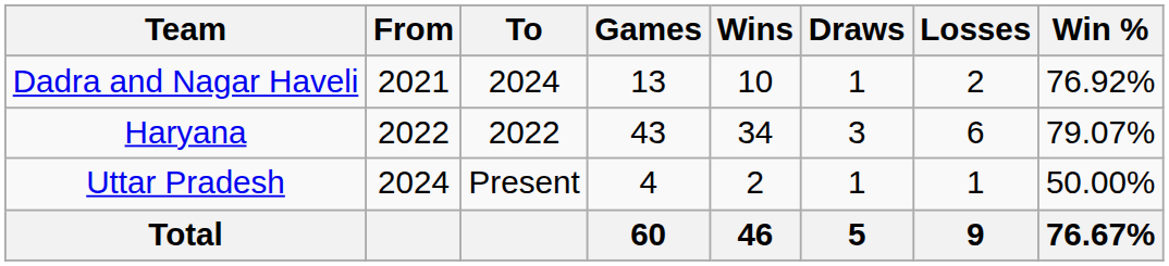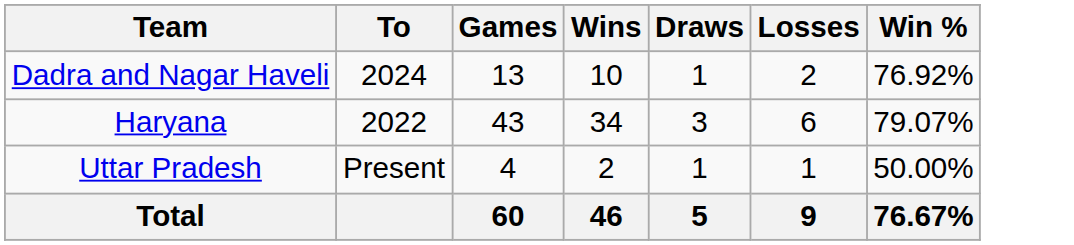 <table class="wikitable" style="text-align:center;">
 <tr>
 <th>Team</th>
-<th>From</th>
 <th>To</th>
 <th>Games</th>
 <th>Wins</th>
 <th>Draws</th>
 <th>Losses</th>
 <th>Win %</th>
 </tr>
 <tr>
 <td><a href='#'>Dadra and Nagar Haveli</a></td>
-<td>2021</td>
 <td>2024</td>
 <td>13</td>
 <td>10</td>
 <td>1</td>
 <td>2</td>
 <td>76.92%</td>
 </tr>
 <tr>
 <td><a href='#'>Haryana</a></td>
 <td>2022</td>
-<td>2022</td>
 <td>43</td>
 <td>34</td>
 <td>3</td>
 <td>6</td>
 <td>79.07%</td>
 </tr>
 <tr>
 <td><a href='#'>Uttar Pradesh</a></td>
-<td>2024</td>
 <td>Present</td>
 <td>4</td>
 <td>2</td>
 <td>1</td>
 <td>1</td>
 <td>50.00%</td>
 </tr>
 <tr>
 <th>Total</th>
 <th></th>
-<th></th>
 <th>60</th>
 <th>46</th>
 <th>5</th>
 <th>9</th>
 <th>76.67%</th>
 </tr>
 </table>
